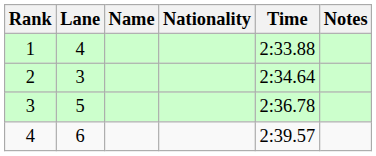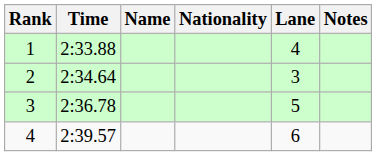 <table class="wikitable sortable" style="text-align:center">
 <tr>
 <th>Rank</th>
-<th>Lane</th>
+<th>Time</th>
 <th>Name</th>
 <th>Nationality</th>
-<th>Time</th>
+<th>Lane</th>
 <th>Notes</th>
 </tr>
 <tr bgcolor=ccffcc>
 <td>1</td>
-<td>4</td>
+<td>2:33.88</td>
 <td align=left></td>
 <td align=left></td>
-<td>2:33.88</td>
+<td>4</td>
 <td><strong></strong></td>
 </tr>
 <tr bgcolor=ccffcc>
 <td>2</td>
-<td>3</td>
+<td>2:34.64</td>
 <td align=left></td>
 <td align=left></td>
-<td>2:34.64</td>
+<td>3</td>
 <td><strong></strong></td>
 </tr>
 <tr bgcolor=ccffcc>
 <td>3</td>
-<td>5</td>
+<td>2:36.78</td>
 <td align=left></td>
 <td align=left></td>
-<td>2:36.78</td>
+<td>5</td>
 <td><strong></strong></td>
 </tr>
 <tr>
 <td>4</td>
-<td>6</td>
+<td>2:39.57</td>
 <td align=left></td>
 <td align=left></td>
-<td>2:39.57</td>
+<td>6</td>
 <td></td>
 </tr>
 </table>
